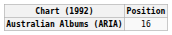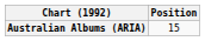 <table class="wikitable plainrowheaders" style="text-align:center">
 <tr>
 <th scope="col">Chart (1992)</th>
 <th scope="col">Position</th>
 </tr>
 <tr>
 <th scope="row">Australian Albums (ARIA)</th>
-<td>16</td>
+<td>15</td>
 </tr>
 </table>
